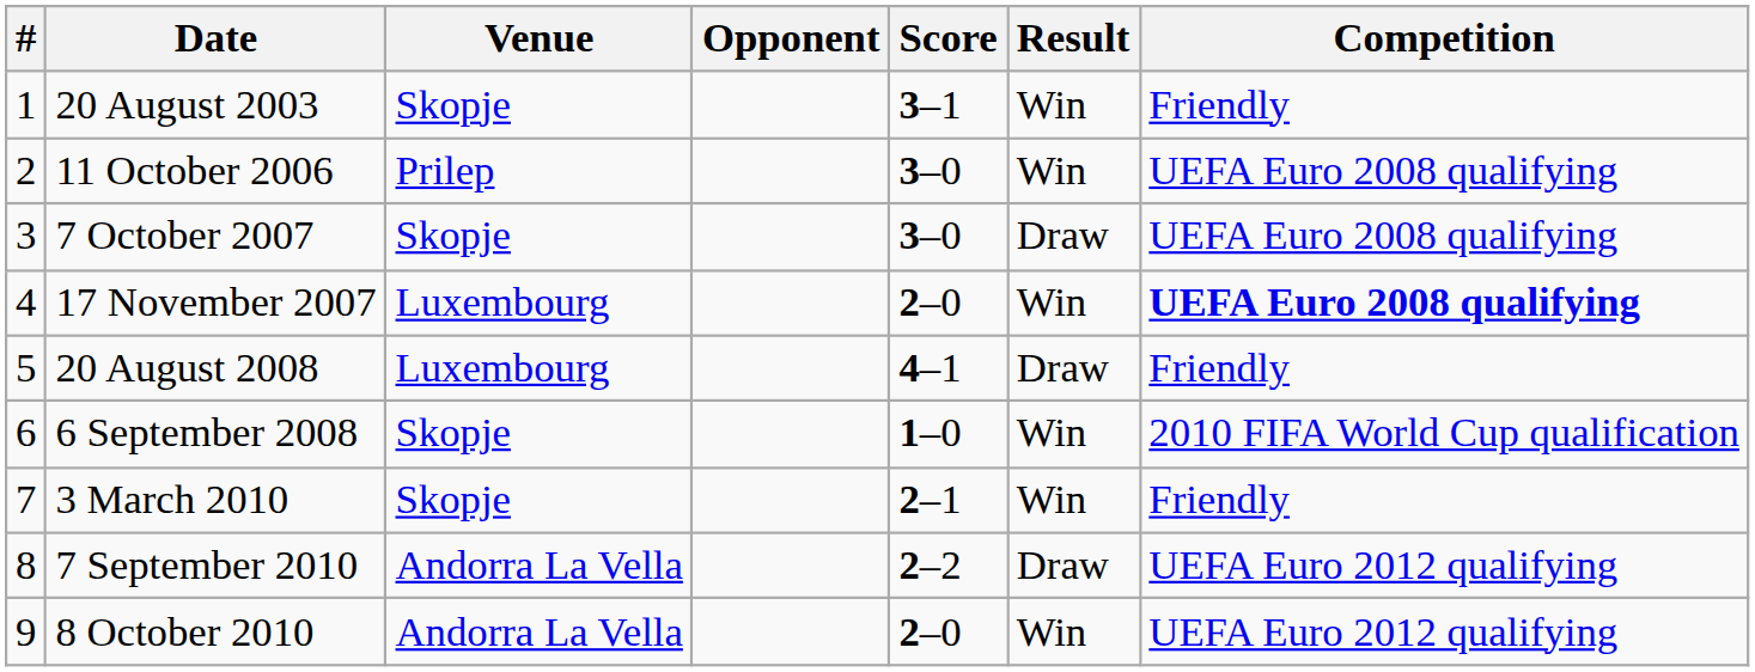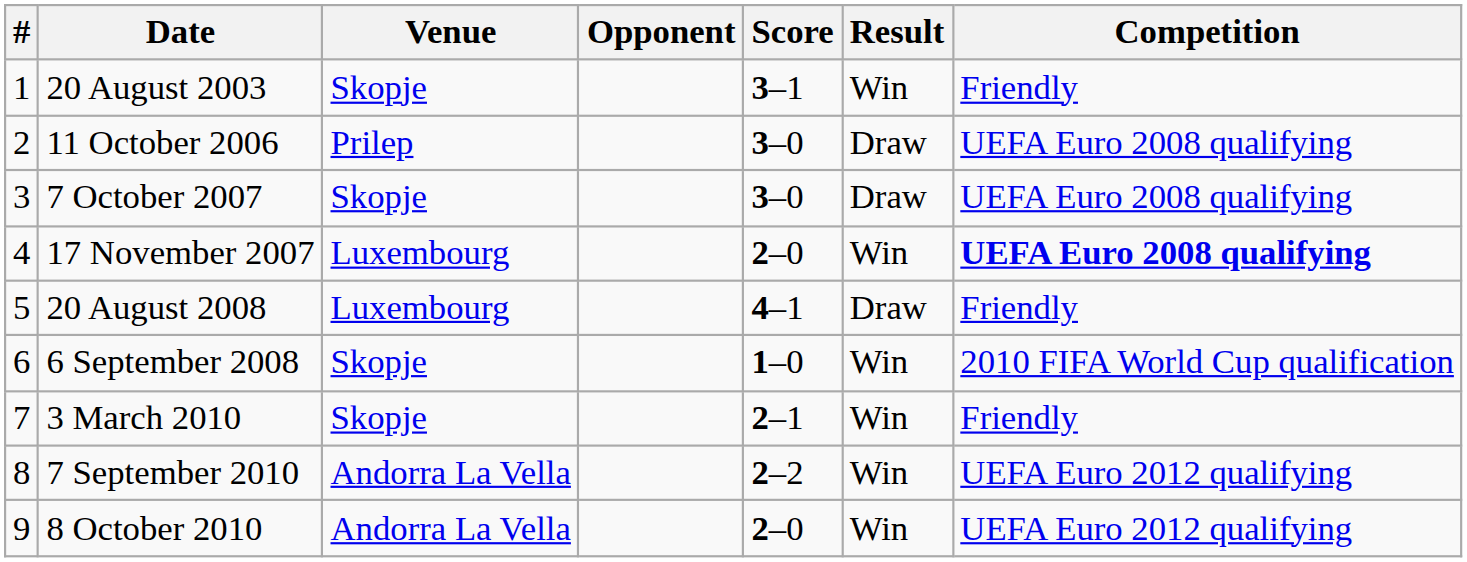 <table class="wikitable">
 <tr>
 <th>#</th>
 <th>Date</th>
 <th>Venue</th>
 <th>Opponent</th>
 <th>Score</th>
 <th>Result</th>
 <th>Competition</th>
 </tr>
 <tr>
 <td>1</td>
 <td>20 August 2003</td>
 <td><a href='#'>Skopje</a></td>
 <td></td>
 <td><strong>3</strong>–1</td>
 <td>Win</td>
 <td><a href='#'>Friendly</a></td>
 </tr>
 <tr>
 <td>2</td>
 <td>11 October 2006</td>
 <td><a href='#'>Prilep</a></td>
 <td></td>
 <td><strong>3</strong>–0</td>
-<td>Win</td>
+<td>Draw</td>
 <td><a href='#'>UEFA Euro 2008 qualifying</a></td>
 </tr>
 <tr>
 <td>3</td>
 <td>7 October 2007</td>
 <td><a href='#'>Skopje</a></td>
 <td></td>
 <td><strong>3</strong>–0</td>
 <td>Draw</td>
 <td><a href='#'>UEFA Euro 2008 qualifying</a></td>
 </tr>
 <tr>
 <td>4</td>
 <td>17 November 2007</td>
 <td><a href='#'>Luxembourg</a></td>
 <td></td>
 <td><strong>2</strong>–0</td>
 <td>Win</td>
 <td><strong><a href='#'>UEFA Euro 2008 qualifying</a></strong></td>
 </tr>
 <tr>
 <td>5</td>
 <td>20 August 2008</td>
 <td><a href='#'>Luxembourg</a></td>
 <td></td>
 <td><strong>4</strong>–1</td>
 <td>Draw</td>
 <td><a href='#'>Friendly</a></td>
 </tr>
 <tr>
 <td>6</td>
 <td>6 September 2008</td>
 <td><a href='#'>Skopje</a></td>
 <td></td>
 <td><strong>1</strong>–0</td>
 <td>Win</td>
 <td><a href='#'>2010 FIFA World Cup qualification</a></td>
 </tr>
 <tr>
 <td>7</td>
 <td>3 March 2010</td>
 <td><a href='#'>Skopje</a></td>
 <td></td>
 <td><strong>2</strong>–1</td>
 <td>Win</td>
 <td><a href='#'>Friendly</a></td>
 </tr>
 <tr>
 <td>8</td>
 <td>7 September 2010</td>
 <td><a href='#'>Andorra La Vella</a></td>
 <td></td>
 <td><strong>2</strong>–2</td>
-<td>Draw</td>
+<td>Win</td>
 <td><a href='#'>UEFA Euro 2012 qualifying</a></td>
 </tr>
 <tr>
 <td>9</td>
 <td>8 October 2010</td>
 <td><a href='#'>Andorra La Vella</a></td>
 <td></td>
 <td><strong>2</strong>–0</td>
 <td>Win</td>
 <td><a href='#'>UEFA Euro 2012 qualifying</a></td>
 </tr>
 </table>
